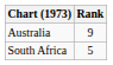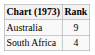 <table class="wikitable">
 <tr>
 <th align="left">Chart (1973)</th>
 <th style="text-align:center;">Rank</th>
 </tr>
 <tr>
 <td>Australia </td>
 <td style="text-align:center;">9</td>
 </tr>
 <tr>
 <td>South Africa </td>
-<td align="center">5</td>
+<td align="center">4</td>
 </tr>
 </table>
